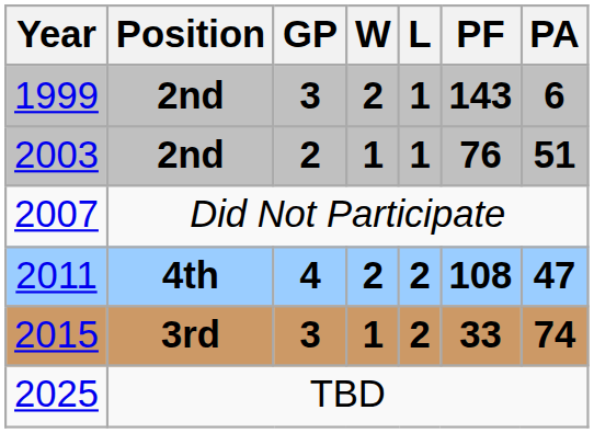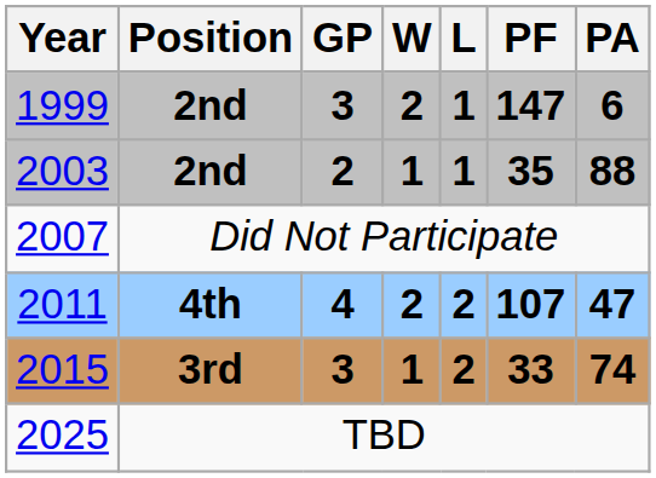 <table class="wikitable" style="text-align: center;">
 <tr>
 <th>Year</th>
 <th>Position</th>
 <th>GP</th>
 <th>W</th>
 <th>L</th>
 <th>PF</th>
 <th>PA</th>
 </tr>
 <tr bgcolor=silver>
 <td> <a href='#'>1999</a></td>
 <td><strong>2nd</strong></td>
 <td><strong>3</strong></td>
 <td><strong>2</strong></td>
 <td><strong>1</strong></td>
-<td><strong>143</strong></td>
+<td><strong>147</strong></td>
 <td><strong>6</strong></td>
 </tr>
 <tr bgcolor=silver>
 <td> <a href='#'>2003</a></td>
 <td><strong>2nd</strong></td>
 <td><strong>2</strong></td>
 <td><strong>1</strong></td>
 <td><strong>1</strong></td>
-<td><strong>76</strong></td>
-<td><strong>51</strong></td>
+<td><strong>35</strong></td>
+<td><strong>88</strong></td>
 </tr>
 <tr>
 <td> <a href='#'>2007</a></td>
 <td colspan=6><em>Did Not Participate</em></td>
 </tr>
 <tr bgcolor=#9ACDFF>
 <td> <a href='#'>2011</a></td>
 <td><strong>4th</strong></td>
 <td><strong>4</strong></td>
 <td><strong>2</strong></td>
 <td><strong>2</strong></td>
-<td><strong>108</strong></td>
+<td><strong>107</strong></td>
 <td><strong>47</strong></td>
 </tr>
 <tr bgcolor=#c96>
 <td> <a href='#'>2015</a></td>
 <td><strong>3rd</strong></td>
 <td><strong>3</strong></td>
 <td><strong>1</strong></td>
 <td><strong>2</strong></td>
 <td><strong>33</strong></td>
 <td><strong>74</strong></td>
 </tr>
 <tr>
 <td><a href='#'>2025</a></td>
 <td colspan="6">TBD</td>
 </tr>
 </table>
